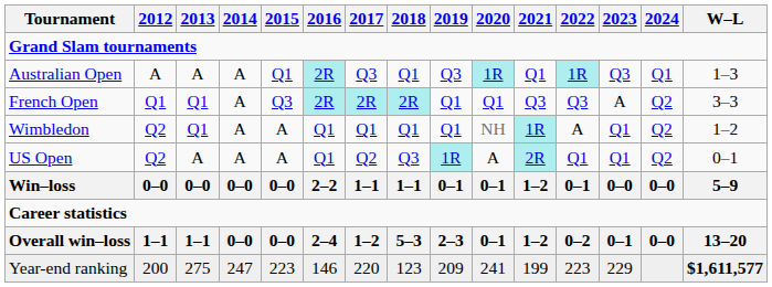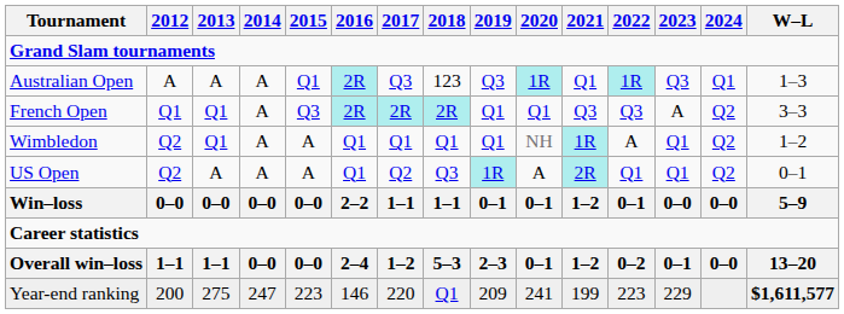 <table class=wikitable style=text-align:center;font-size:97%>
 <tr>
 <th>Tournament</th>
 <th><a href='#'>2012</a></th>
 <th><a href='#'>2013</a></th>
 <th><a href='#'>2014</a></th>
 <th><a href='#'>2015</a></th>
 <th><a href='#'>2016</a></th>
 <th><a href='#'>2017</a></th>
 <th><a href='#'>2018</a></th>
 <th><a href='#'>2019</a></th>
 <th><a href='#'>2020</a></th>
 <th><a href='#'>2021</a></th>
 <th><a href='#'>2022</a></th>
 <th><a href='#'>2023</a></th>
 <th><a href='#'>2024</a></th>
 <th>W–L</th>
 </tr>
 <tr>
 <td colspan="15" align="left"><strong><a href='#'>Grand Slam tournaments</a></strong></td>
 </tr>
 <tr>
 <td align=left><a href='#'>Australian Open</a></td>
 <td>A</td>
 <td>A</td>
 <td>A</td>
 <td><a href='#'>Q1</a></td>
 <td bgcolor=afeeee><a href='#'>2R</a></td>
 <td><a href='#'>Q3</a></td>
-<td><a href='#'>Q1</a></td>
+<td>123</td>
 <td><a href='#'>Q3</a></td>
 <td bgcolor=afeeee><a href='#'>1R</a></td>
 <td><a href='#'>Q1</a></td>
 <td bgcolor=afeeee><a href='#'>1R</a></td>
 <td><a href='#'>Q3</a></td>
 <td><a href='#'>Q1</a></td>
 <td>1–3</td>
 </tr>
 <tr>
 <td align=left><a href='#'>French Open</a></td>
 <td><a href='#'>Q1</a></td>
 <td><a href='#'>Q1</a></td>
 <td>A</td>
 <td><a href='#'>Q3</a></td>
 <td bgcolor=afeeee><a href='#'>2R</a></td>
 <td bgcolor=afeeee><a href='#'>2R</a></td>
 <td bgcolor=afeeee><a href='#'>2R</a></td>
 <td><a href='#'>Q1</a></td>
 <td><a href='#'>Q1</a></td>
 <td><a href='#'>Q3</a></td>
 <td><a href='#'>Q3</a></td>
 <td>A</td>
 <td><a href='#'>Q2</a></td>
 <td>3–3</td>
 </tr>
 <tr>
 <td align=left><a href='#'>Wimbledon</a></td>
 <td><a href='#'>Q2</a></td>
 <td><a href='#'>Q1</a></td>
 <td>A</td>
 <td>A</td>
 <td><a href='#'>Q1</a></td>
 <td><a href='#'>Q1</a></td>
 <td><a href='#'>Q1</a></td>
 <td><a href='#'>Q1</a></td>
 <td style=color:#767676>NH</td>
 <td bgcolor=afeeee><a href='#'>1R</a></td>
 <td>A</td>
 <td><a href='#'>Q1</a></td>
 <td><a href='#'>Q2</a></td>
 <td>1–2</td>
 </tr>
 <tr>
 <td align=left><a href='#'>US Open</a></td>
 <td><a href='#'>Q2</a></td>
 <td>A</td>
 <td>A</td>
 <td>A</td>
 <td><a href='#'>Q1</a></td>
 <td><a href='#'>Q2</a></td>
 <td><a href='#'>Q3</a></td>
 <td bgcolor=afeeee><a href='#'>1R</a></td>
 <td>A</td>
 <td bgcolor=afeeee><a href='#'>2R</a></td>
 <td><a href='#'>Q1</a></td>
 <td><a href='#'>Q1</a></td>
 <td><a href='#'>Q2</a></td>
 <td>0–1</td>
 </tr>
 <tr>
 <th style=text-align:left>Win–loss</th>
 <th>0–0</th>
 <th>0–0</th>
 <th>0–0</th>
 <th>0–0</th>
 <th>2–2</th>
 <th>1–1</th>
 <th>1–1</th>
 <th>0–1</th>
 <th>0–1</th>
 <th>1–2</th>
 <th>0–1</th>
 <th>0–0</th>
 <th>0–0</th>
 <th>5–9</th>
 </tr>
 <tr>
 <td colspan="15" align="left"><strong>Career statistics</strong></td>
 </tr>
 <tr>
 <th style=text-align:left>Overall win–loss</th>
 <th>1–1</th>
 <th>1–1</th>
 <th>0–0</th>
 <th>0–0</th>
 <th>2–4</th>
 <th>1–2</th>
 <th>5–3</th>
 <th>2–3</th>
 <th>0–1</th>
 <th>1–2</th>
 <th>0–2</th>
 <th>0–1</th>
 <th>0–0</th>
 <th>13–20</th>
 </tr>
 <tr bgcolor=efefef>
 <td align=left>Year-end ranking</td>
 <td>200</td>
 <td>275</td>
 <td>247</td>
 <td>223</td>
 <td>146</td>
 <td>220</td>
-<td>123</td>
+<td><a href='#'>Q1</a></td>
 <td>209</td>
 <td>241</td>
 <td>199</td>
 <td>223</td>
 <td>229</td>
 <td></td>
 <td><strong>$1,611,577</strong></td>
 </tr>
 </table>
